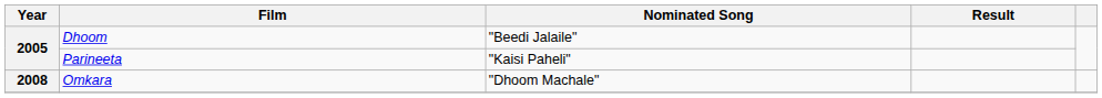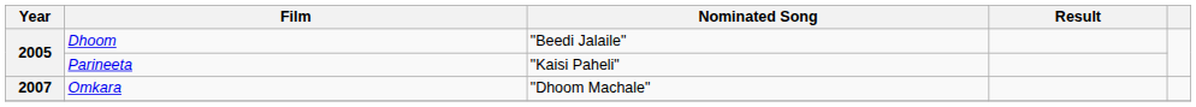 <table class="wikitable plainrowheaders" width="100%" textcolor:#000;">
 <tr>
 <th scope="col" width=5%><strong>Year</strong></th>
 <th scope="col" width=39%><strong>Film</strong></th>
 <th scope="col" width=39%><strong>Nominated Song</strong></th>
 <th scope="col" width=15%><strong>Result</strong></th>
 <th scope="col" width=2%><strong></strong></th>
 </tr>
 <tr>
 <th scope="row" rowspan="2">2005</th>
 <td><em><a href='#'>Dhoom</a></em></td>
 <td>"Beedi Jalaile"</td>
 <td></td>
 <td style="text-align:center;" rowspan="2"></td>
 </tr>
 <tr>
 <td><em><a href='#'>Parineeta</a></em></td>
 <td>"Kaisi Paheli"</td>
 <td></td>
 </tr>
 <tr>
-<th scope="row">2008</th>
+<th scope="row">2007</th>
 <td><em><a href='#'>Omkara</a></em></td>
 <td>"Dhoom Machale"</td>
 <td></td>
 <td style="text-align:center;"></td>
 </tr>
 <tr>
 </tr>
 </table>
